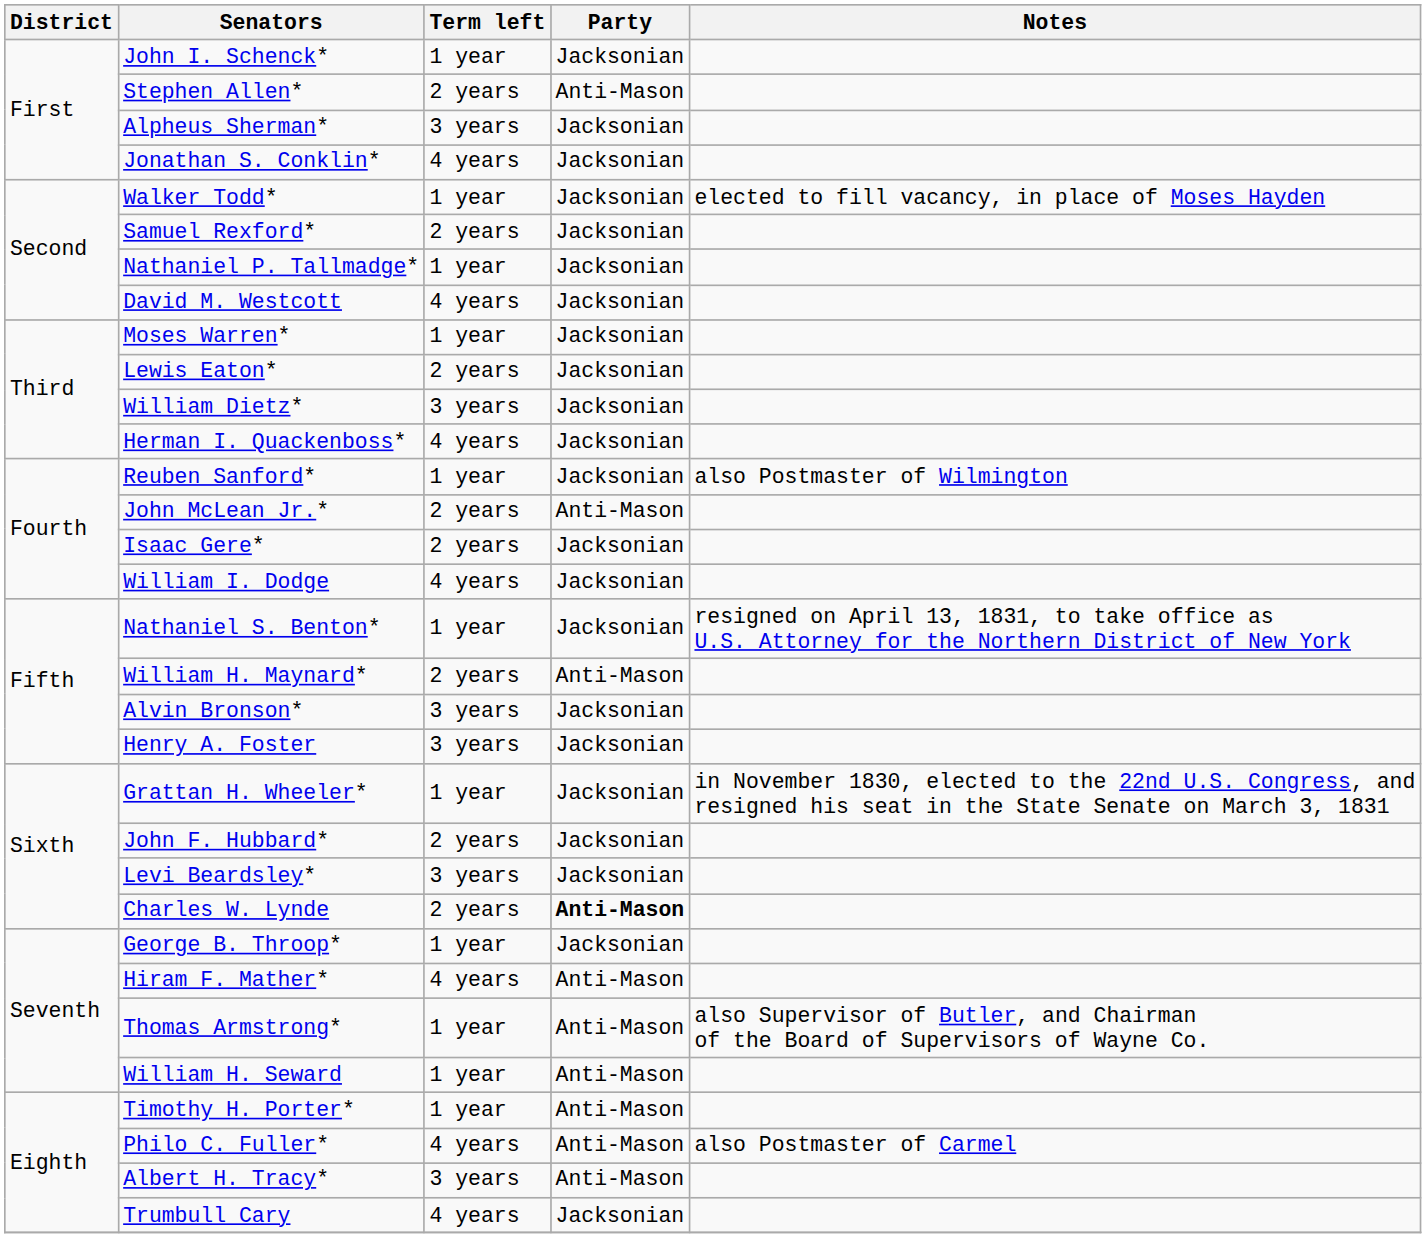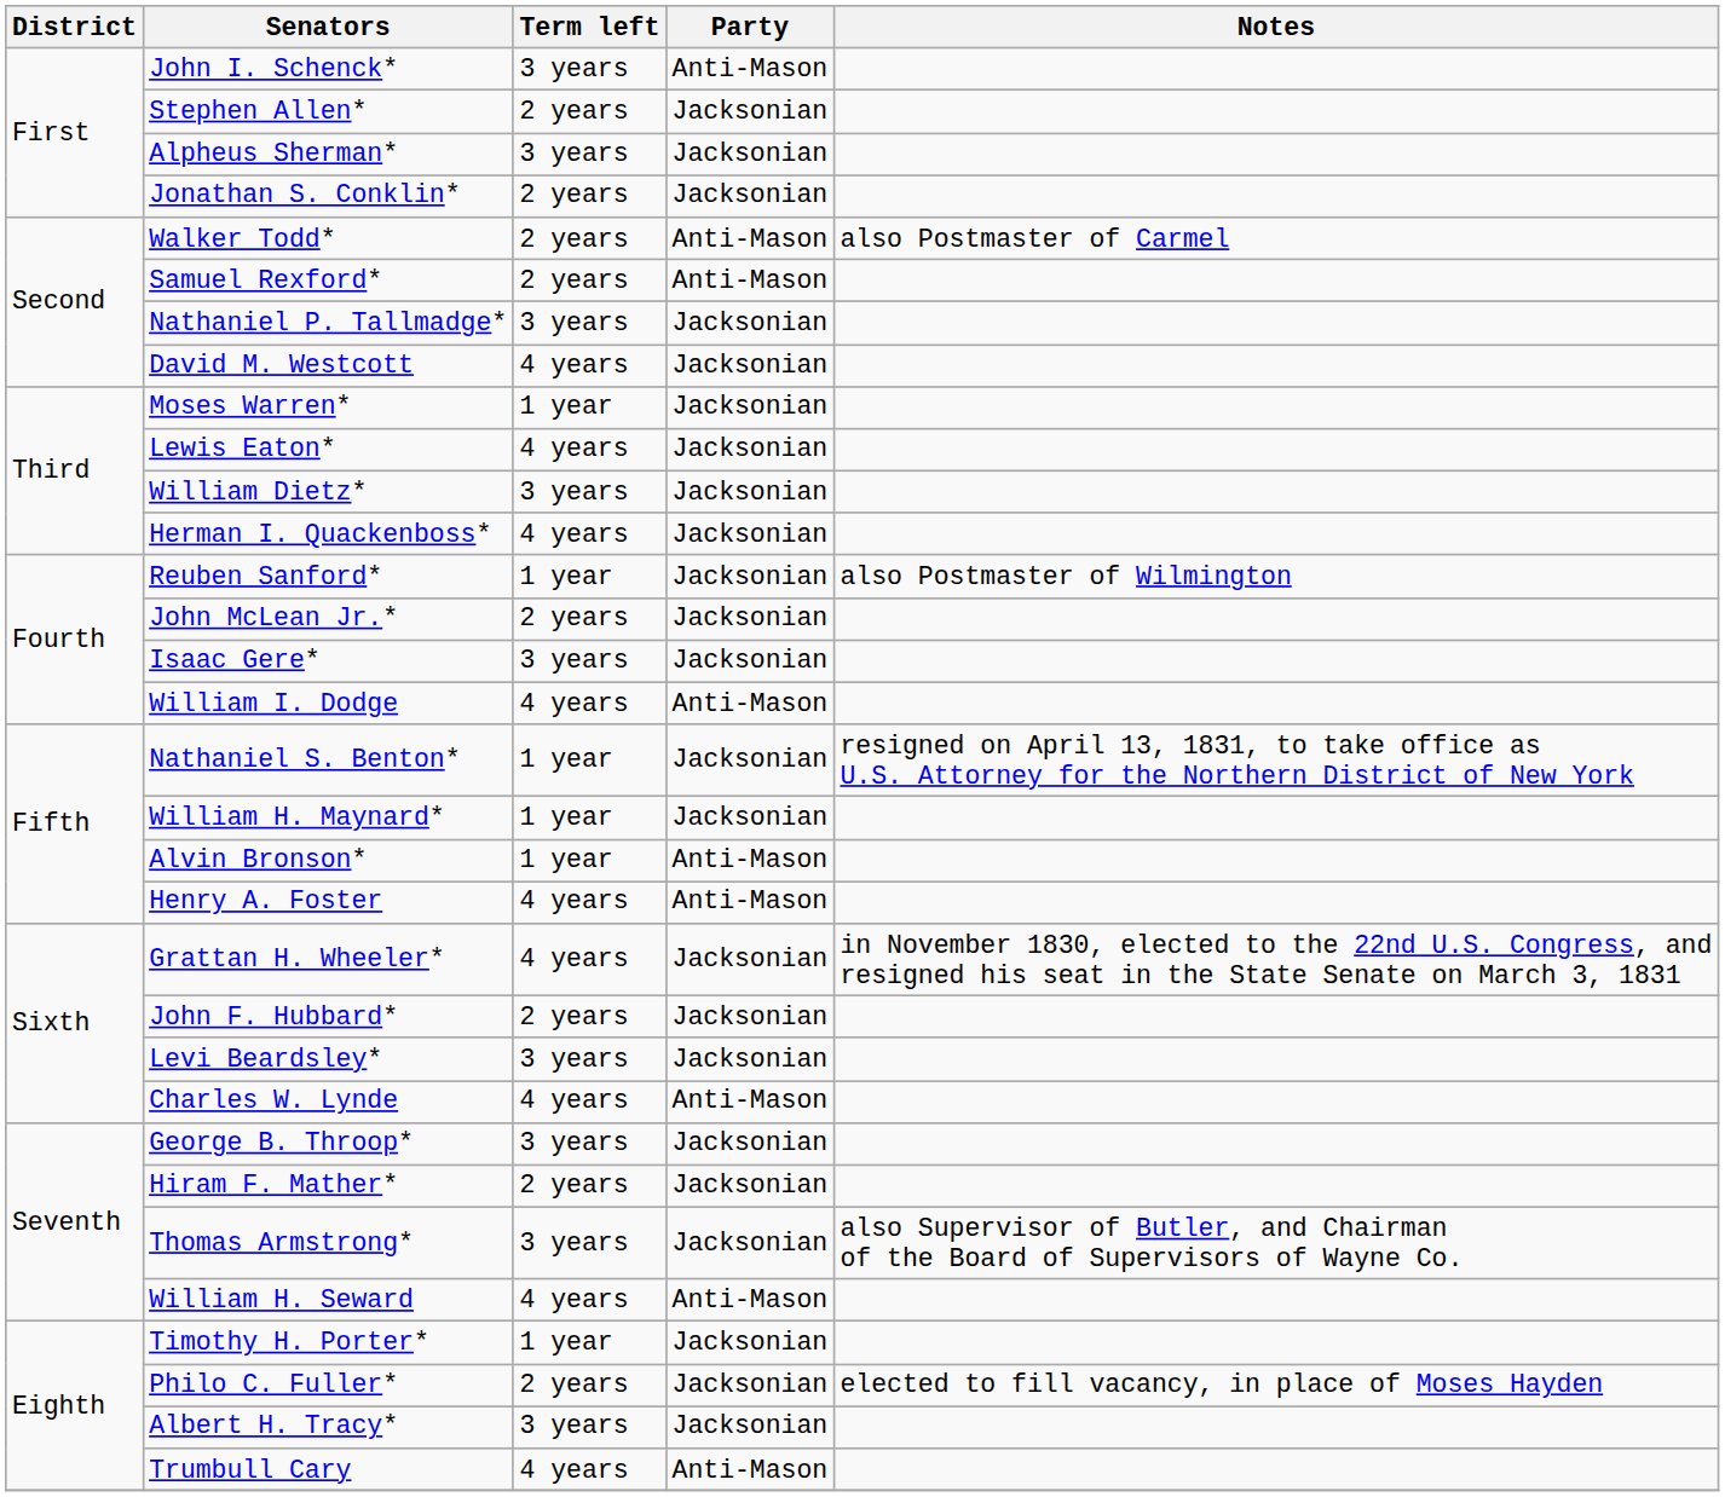 <table class=wikitable>
 <tr>
 <th>District</th>
 <th>Senators</th>
 <th>Term left</th>
 <th>Party</th>
 <th>Notes</th>
 </tr>
 <tr>
 <td rowspan="4">First</td>
 <td><a href='#'>John I. Schenck</a>*</td>
-<td>1 year</td>
-<td>Jacksonian</td>
+<td>3 years</td>
+<td>Anti-Mason</td>
 <td></td>
 </tr>
 <tr>
 <td><a href='#'>Stephen Allen</a>*</td>
 <td>2 years</td>
-<td>Anti-Mason</td>
+<td>Jacksonian</td>
 <td></td>
 </tr>
 <tr>
 <td><a href='#'>Alpheus Sherman</a>*</td>
 <td>3 years</td>
 <td>Jacksonian</td>
 <td></td>
 </tr>
 <tr>
 <td><a href='#'>Jonathan S. Conklin</a>*</td>
-<td>4 years</td>
+<td>2 years</td>
 <td>Jacksonian</td>
 <td></td>
 </tr>
 <tr>
 <td rowspan="4">Second</td>
 <td><a href='#'>Walker Todd</a>*</td>
-<td>1 year</td>
-<td>Jacksonian</td>
-<td>elected to fill vacancy, in place of <a href='#'>Moses Hayden</a></td>
+<td>2 years</td>
+<td>Anti-Mason</td>
+<td>also Postmaster of <a href='#'>Carmel</a></td>
 </tr>
 <tr>
 <td><a href='#'>Samuel Rexford</a>*</td>
 <td>2 years</td>
-<td>Jacksonian</td>
+<td>Anti-Mason</td>
 <td></td>
 </tr>
 <tr>
 <td><a href='#'>Nathaniel P. Tallmadge</a>*</td>
-<td>1 year</td>
+<td>3 years</td>
 <td>Jacksonian</td>
 <td></td>
 </tr>
 <tr>
 <td><a href='#'>David M. Westcott</a></td>
 <td>4 years</td>
 <td>Jacksonian</td>
 <td></td>
 </tr>
 <tr>
 <td rowspan="4">Third</td>
 <td><a href='#'>Moses Warren</a>*</td>
 <td>1 year</td>
 <td>Jacksonian</td>
 <td></td>
 </tr>
 <tr>
 <td><a href='#'>Lewis Eaton</a>*</td>
-<td>2 years</td>
+<td>4 years</td>
 <td>Jacksonian</td>
 <td></td>
 </tr>
 <tr>
 <td><a href='#'>William Dietz</a>*</td>
 <td>3 years</td>
 <td>Jacksonian</td>
 <td></td>
 </tr>
 <tr>
 <td><a href='#'>Herman I. Quackenboss</a>*</td>
 <td>4 years</td>
 <td>Jacksonian</td>
 <td></td>
 </tr>
 <tr>
 <td rowspan="4">Fourth</td>
 <td><a href='#'>Reuben Sanford</a>*</td>
 <td>1 year</td>
 <td>Jacksonian</td>
 <td>also Postmaster of <a href='#'>Wilmington</a></td>
 </tr>
 <tr>
 <td><a href='#'>John McLean Jr.</a>*</td>
 <td>2 years</td>
-<td>Anti-Mason</td>
+<td>Jacksonian</td>
 <td></td>
 </tr>
 <tr>
 <td><a href='#'>Isaac Gere</a>*</td>
-<td>2 years</td>
+<td>3 years</td>
 <td>Jacksonian</td>
 <td></td>
 </tr>
 <tr>
 <td><a href='#'>William I. Dodge</a></td>
 <td>4 years</td>
-<td>Jacksonian</td>
+<td>Anti-Mason</td>
 <td></td>
 </tr>
 <tr>
 <td rowspan="4">Fifth</td>
 <td><a href='#'>Nathaniel S. Benton</a>*</td>
 <td>1 year</td>
 <td>Jacksonian</td>
 <td>resigned on April 13, 1831, to take office as <br><a href='#'>U.S. Attorney for the Northern District of New York</a></td>
 </tr>
 <tr>
 <td><a href='#'>William H. Maynard</a>*</td>
-<td>2 years</td>
+<td>1 year</td>
+<td>Jacksonian</td>
+<td></td>
+</tr>
+<tr>
+<td><a href='#'>Alvin Bronson</a>*</td>
+<td>1 year</td>
 <td>Anti-Mason</td>
 <td></td>
 </tr>
 <tr>
-<td><a href='#'>Alvin Bronson</a>*</td>
-<td>3 years</td>
-<td>Jacksonian</td>
-<td></td>
-</tr>
-<tr>
 <td><a href='#'>Henry A. Foster</a></td>
-<td>3 years</td>
-<td>Jacksonian</td>
+<td>4 years</td>
+<td>Anti-Mason</td>
 <td></td>
 </tr>
 <tr>
 <td rowspan="4">Sixth</td>
 <td><a href='#'>Grattan H. Wheeler</a>*</td>
-<td>1 year</td>
+<td>4 years</td>
 <td>Jacksonian</td>
 <td>in November 1830, elected to the <a href='#'>22nd U.S. Congress</a>, and <br>resigned his seat in the State Senate on March 3, 1831</td>
 </tr>
 <tr>
 <td><a href='#'>John F. Hubbard</a>*</td>
 <td>2 years</td>
 <td>Jacksonian</td>
 <td></td>
 </tr>
 <tr>
 <td><a href='#'>Levi Beardsley</a>*</td>
 <td>3 years</td>
 <td>Jacksonian</td>
 <td></td>
 </tr>
 <tr>
 <td><a href='#'>Charles W. Lynde</a></td>
-<td>2 years</td>
-<td><strong>Anti-Mason</strong></td>
+<td>4 years</td>
+<td>Anti-Mason</td>
 <td></td>
 </tr>
 <tr>
 <td rowspan="4">Seventh</td>
 <td><a href='#'>George B. Throop</a>*</td>
-<td>1 year</td>
+<td>3 years</td>
 <td>Jacksonian</td>
 <td></td>
 </tr>
 <tr>
 <td><a href='#'>Hiram F. Mather</a>*</td>
-<td>4 years</td>
-<td>Anti-Mason</td>
+<td>2 years</td>
+<td>Jacksonian</td>
 <td></td>
 </tr>
 <tr>
 <td><a href='#'>Thomas Armstrong</a>*</td>
-<td>1 year</td>
-<td>Anti-Mason</td>
+<td>3 years</td>
+<td>Jacksonian</td>
 <td>also Supervisor of <a href='#'>Butler</a>, and Chairman <br>of the Board of Supervisors of Wayne Co.</td>
 </tr>
 <tr>
 <td><a href='#'>William H. Seward</a></td>
-<td>1 year</td>
+<td>4 years</td>
 <td>Anti-Mason</td>
 <td></td>
 </tr>
 <tr>
 <td rowspan="4">Eighth</td>
 <td><a href='#'>Timothy H. Porter</a>*</td>
 <td>1 year</td>
-<td>Anti-Mason</td>
+<td>Jacksonian</td>
 <td></td>
 </tr>
 <tr>
 <td><a href='#'>Philo C. Fuller</a>*</td>
-<td>4 years</td>
-<td>Anti-Mason</td>
-<td>also Postmaster of <a href='#'>Carmel</a></td>
+<td>2 years</td>
+<td>Jacksonian</td>
+<td>elected to fill vacancy, in place of <a href='#'>Moses Hayden</a></td>
 </tr>
 <tr>
 <td><a href='#'>Albert H. Tracy</a>*</td>
 <td>3 years</td>
-<td>Anti-Mason</td>
+<td>Jacksonian</td>
 <td></td>
 </tr>
 <tr>
 <td><a href='#'>Trumbull Cary</a></td>
 <td>4 years</td>
-<td>Jacksonian</td>
+<td>Anti-Mason</td>
 <td></td>
 </tr>
 <tr>
 </tr>
 </table>
